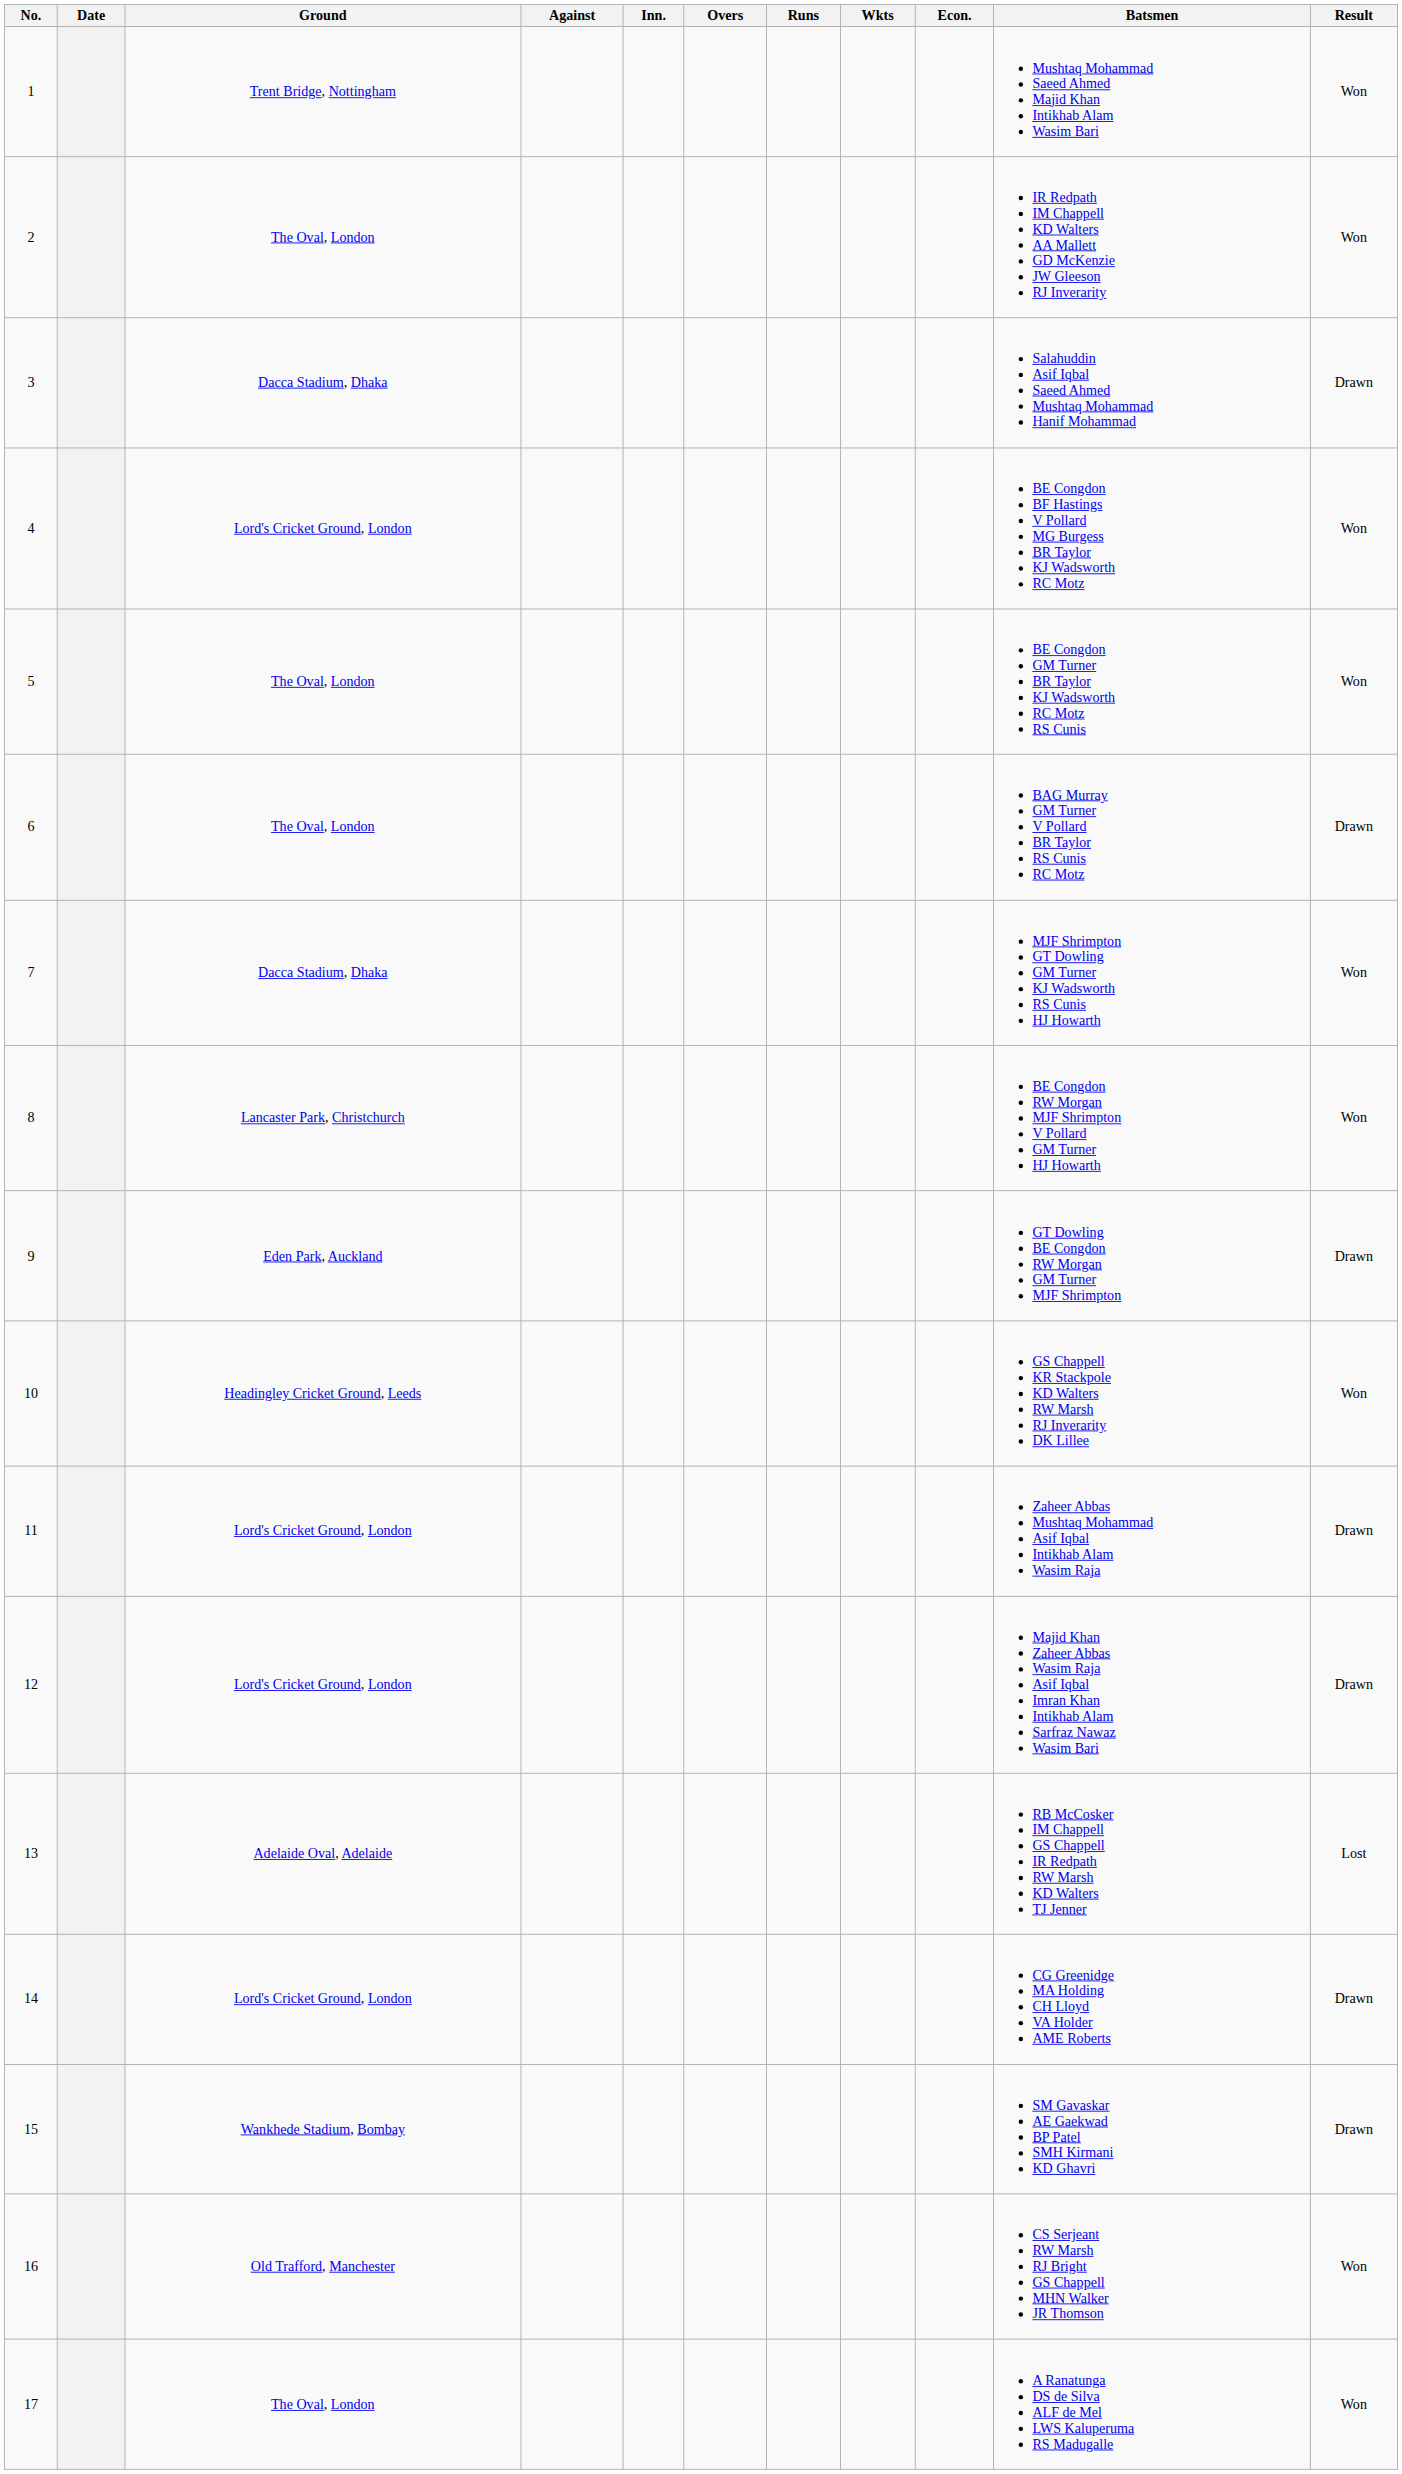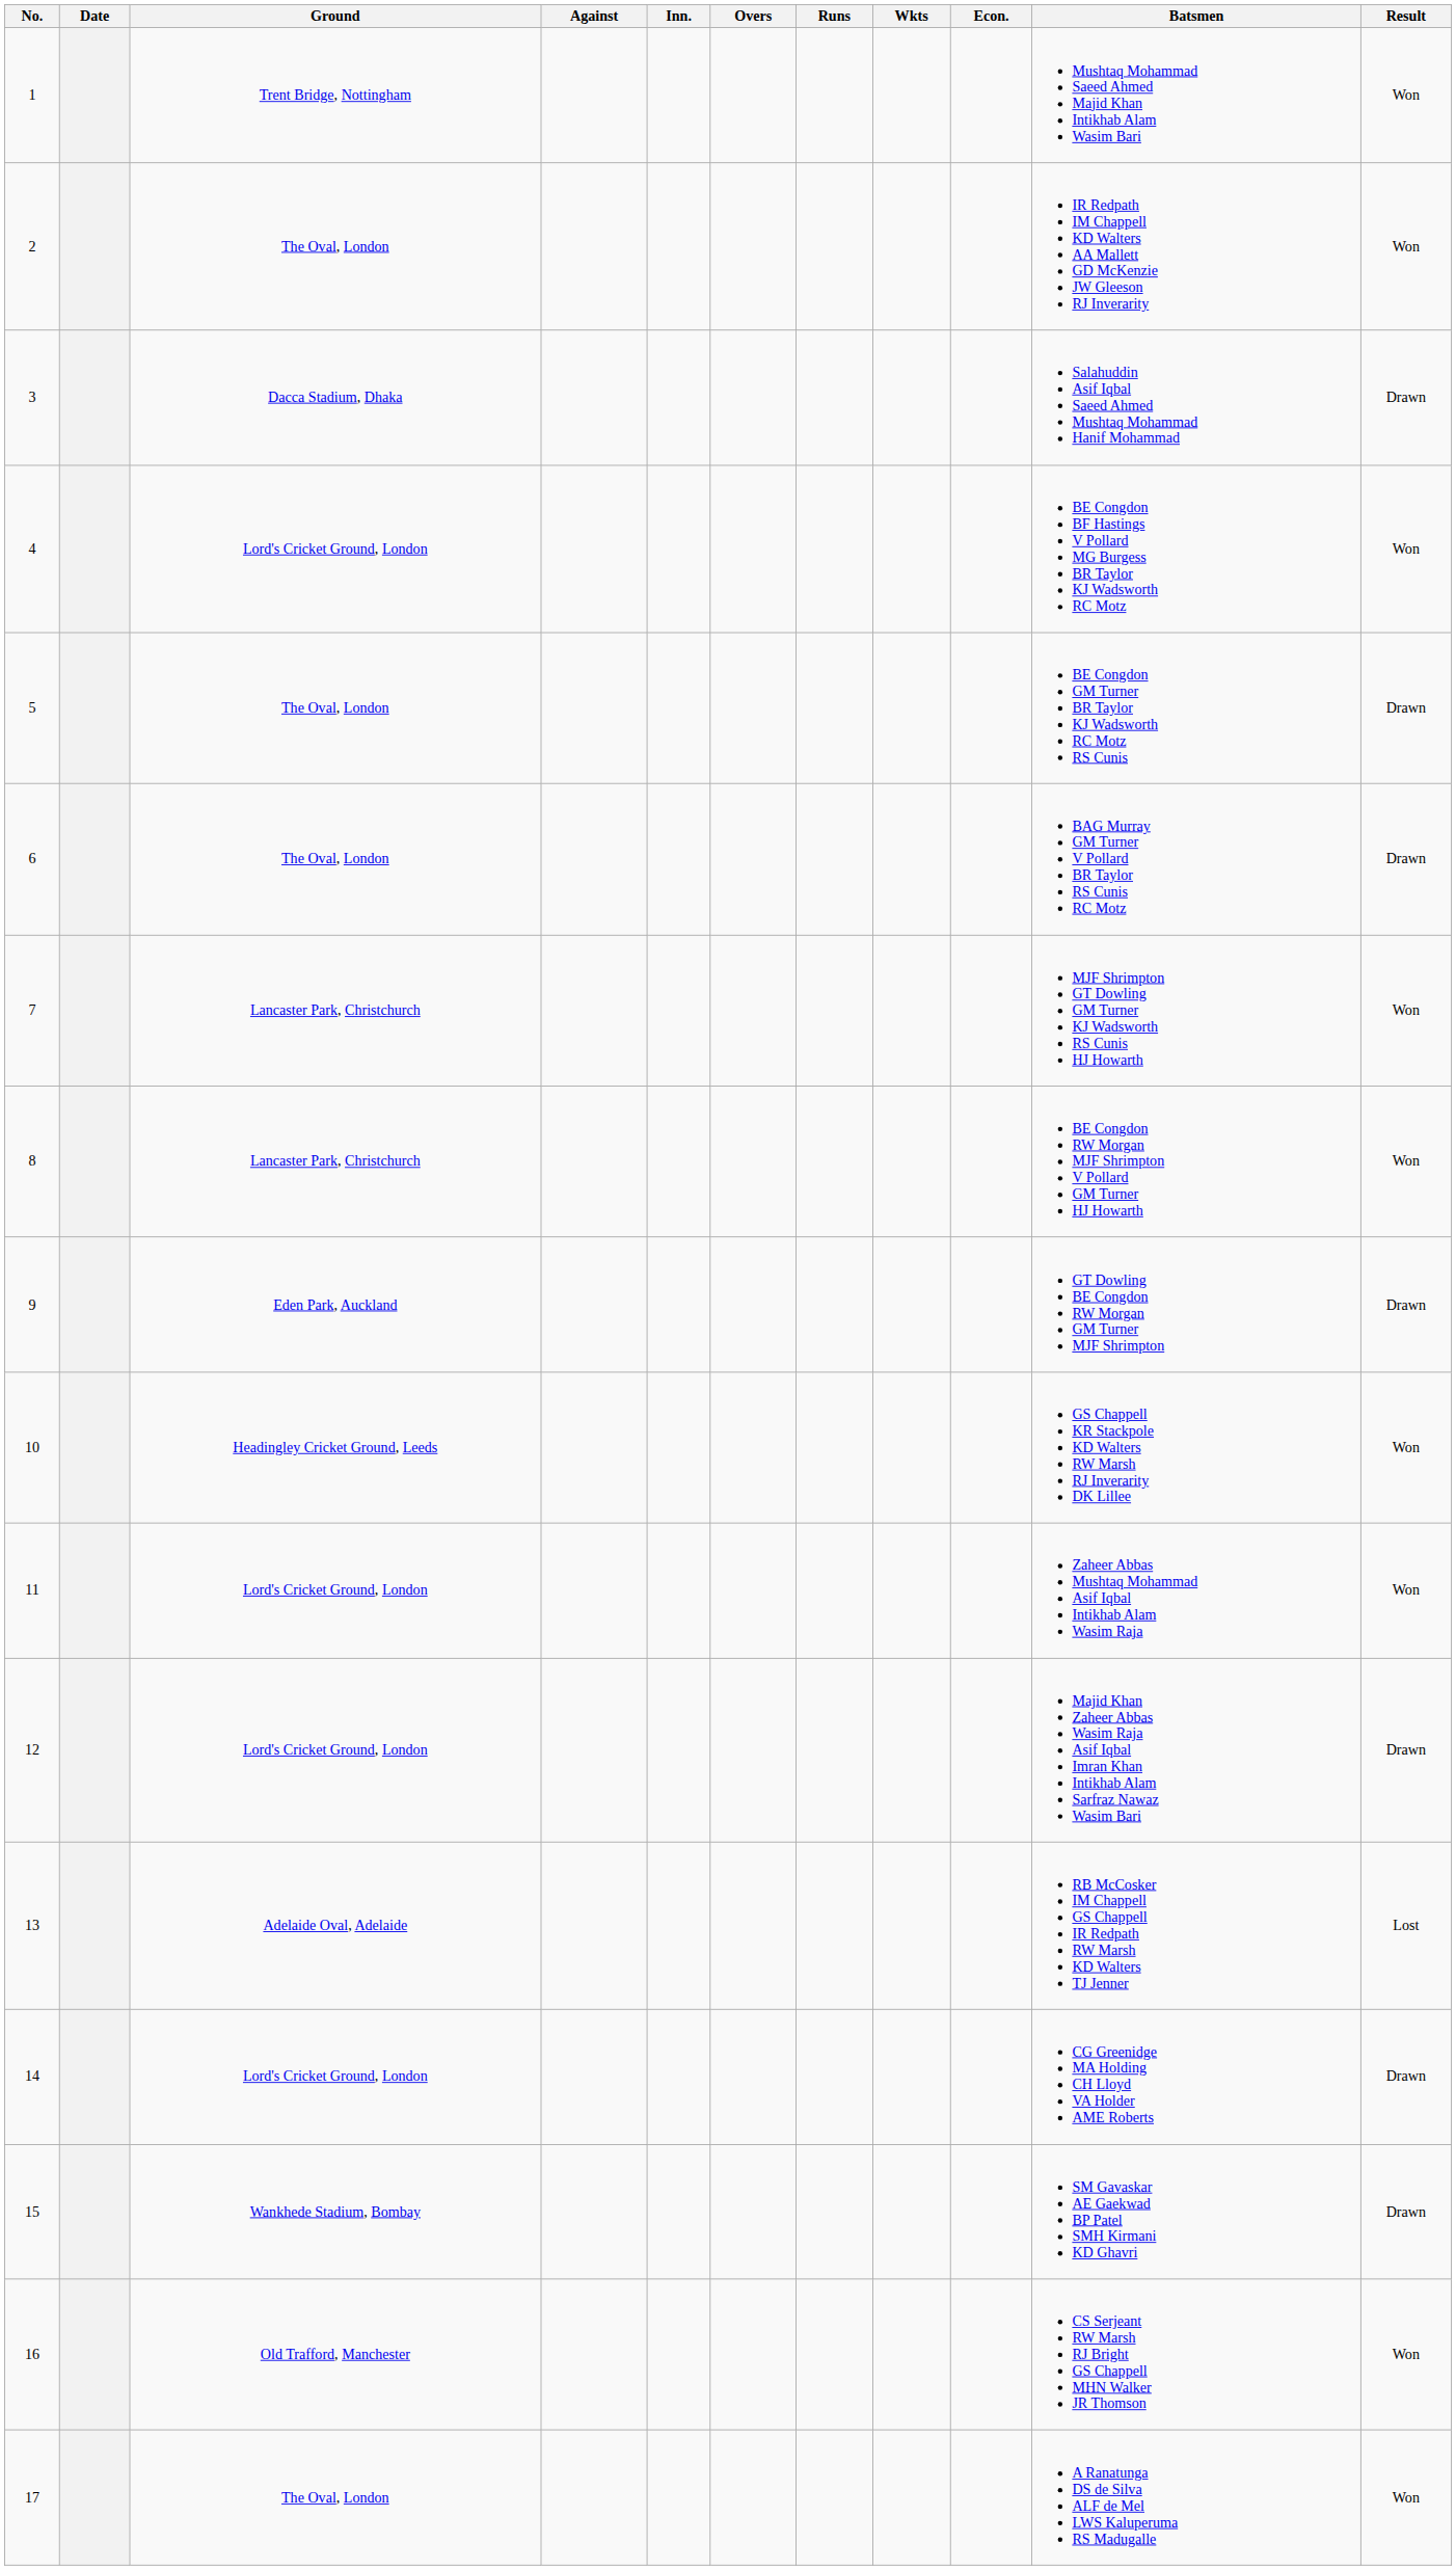 <table class="wikitable plainrowheaders sortable" style="width: 100%;">
 <tr align=center>
 <th scope="col" class="unsortable">No.</th>
 <th scope="col">Date</th>
 <th scope="col">Ground</th>
 <th scope="col">Against</th>
 <th scope="col">Inn.</th>
 <th scope="col">Overs</th>
 <th scope="col">Runs</th>
 <th scope="col">Wkts</th>
 <th scope="col">Econ.</th>
 <th scope="col" class="unsortable">Batsmen</th>
 <th>Result</th>
 </tr>
 <tr align=center>
 <td>1</td>
 <th scope="row"></th>
 <td><a href='#'>Trent Bridge</a>, <a href='#'>Nottingham</a></td>
 <td></td>
 <td></td>
 <td></td>
 <td></td>
 <td></td>
 <td></td>
 <td align=left><br><ul><li><a href='#'>Mushtaq Mohammad</a></li><li><a href='#'>Saeed Ahmed</a></li><li><a href='#'>Majid Khan</a></li><li><a href='#'>Intikhab Alam</a></li><li><a href='#'>Wasim Bari</a></li></ul></td>
 <td>Won</td>
 </tr>
 <tr align=center>
 <td>2</td>
 <th scope="row"></th>
 <td><a href='#'>The Oval</a>, <a href='#'>London</a></td>
 <td></td>
 <td></td>
 <td></td>
 <td></td>
 <td></td>
 <td></td>
 <td align=left><br><ul><li><a href='#'>IR Redpath</a></li><li><a href='#'>IM Chappell</a></li><li><a href='#'>KD Walters</a></li><li><a href='#'>AA Mallett</a></li><li><a href='#'>GD McKenzie</a></li><li><a href='#'>JW Gleeson</a></li><li><a href='#'>RJ Inverarity</a></li></ul></td>
 <td>Won</td>
 </tr>
 <tr align=center>
 <td>3</td>
 <th scope="row"></th>
 <td><a href='#'>Dacca Stadium</a>, <a href='#'>Dhaka</a></td>
 <td></td>
 <td></td>
 <td></td>
 <td></td>
 <td></td>
 <td></td>
 <td align=left><br><ul><li><a href='#'>Salahuddin</a></li><li><a href='#'>Asif Iqbal</a></li><li><a href='#'>Saeed Ahmed</a></li><li><a href='#'>Mushtaq Mohammad</a></li><li><a href='#'>Hanif Mohammad</a></li></ul></td>
 <td>Drawn</td>
 </tr>
 <tr align=center>
 <td>4</td>
 <th scope="row"> </th>
 <td><a href='#'>Lord's Cricket Ground</a>, <a href='#'>London</a></td>
 <td></td>
 <td></td>
 <td></td>
 <td></td>
 <td></td>
 <td></td>
 <td align=left><br><ul><li><a href='#'>BE Congdon</a></li><li><a href='#'>BF Hastings</a></li><li><a href='#'>V Pollard</a></li><li><a href='#'>MG Burgess</a></li><li><a href='#'>BR Taylor</a></li><li><a href='#'>KJ Wadsworth</a></li><li><a href='#'>RC Motz</a></li></ul></td>
 <td>Won</td>
 </tr>
 <tr align=center>
 <td>5</td>
 <th scope="row"> </th>
 <td><a href='#'>The Oval</a>, <a href='#'>London</a></td>
 <td></td>
 <td></td>
 <td></td>
 <td></td>
 <td></td>
 <td></td>
 <td align=left><br><ul><li><a href='#'>BE Congdon</a></li><li><a href='#'>GM Turner</a></li><li><a href='#'>BR Taylor</a></li><li><a href='#'>KJ Wadsworth</a></li><li><a href='#'>RC Motz</a></li><li><a href='#'>RS Cunis</a></li></ul></td>
-<td>Won</td>
+<td>Drawn</td>
 </tr>
 <tr align=center>
 <td>6</td>
 <th scope="row"> </th>
 <td><a href='#'>The Oval</a>, <a href='#'>London</a></td>
 <td></td>
 <td></td>
 <td></td>
 <td></td>
 <td></td>
 <td></td>
 <td align=left><br><ul><li><a href='#'>BAG Murray</a></li><li><a href='#'>GM Turner</a></li><li><a href='#'>V Pollard</a></li><li><a href='#'>BR Taylor</a></li><li><a href='#'>RS Cunis</a></li><li><a href='#'>RC Motz</a></li></ul></td>
 <td>Drawn</td>
 </tr>
 <tr align=center>
 <td>7</td>
 <th scope="row"> </th>
-<td><a href='#'>Dacca Stadium</a>, <a href='#'>Dhaka</a></td>
+<td><a href='#'>Lancaster Park</a>, <a href='#'>Christchurch</a></td>
 <td></td>
 <td></td>
 <td></td>
 <td></td>
 <td></td>
 <td></td>
 <td align=left><br><ul><li><a href='#'>MJF Shrimpton</a></li><li><a href='#'>GT Dowling</a></li><li><a href='#'>GM Turner</a></li><li><a href='#'>KJ Wadsworth</a></li><li><a href='#'>RS Cunis</a></li><li><a href='#'>HJ Howarth</a></li></ul></td>
 <td>Won</td>
 </tr>
 <tr align=center>
 <td>8</td>
 <th scope="row"> </th>
 <td><a href='#'>Lancaster Park</a>, <a href='#'>Christchurch</a></td>
 <td></td>
 <td></td>
 <td></td>
 <td></td>
 <td></td>
 <td></td>
 <td align=left><br><ul><li><a href='#'>BE Congdon</a></li><li><a href='#'>RW Morgan</a></li><li><a href='#'>MJF Shrimpton</a></li><li><a href='#'>V Pollard</a></li><li><a href='#'>GM Turner</a></li><li><a href='#'>HJ Howarth</a></li></ul></td>
 <td>Won</td>
 </tr>
 <tr align=center>
 <td>9</td>
 <th scope="row"></th>
 <td><a href='#'>Eden Park</a>, <a href='#'>Auckland</a></td>
 <td></td>
 <td></td>
 <td></td>
 <td></td>
 <td></td>
 <td></td>
 <td align=left><br><ul><li><a href='#'>GT Dowling</a></li><li><a href='#'>BE Congdon</a></li><li><a href='#'>RW Morgan</a></li><li><a href='#'>GM Turner</a></li><li><a href='#'>MJF Shrimpton</a></li></ul></td>
 <td>Drawn</td>
 </tr>
 <tr align=center>
 <td>10</td>
 <th scope="row"> </th>
 <td><a href='#'>Headingley Cricket Ground</a>, <a href='#'>Leeds</a></td>
 <td></td>
 <td></td>
 <td></td>
 <td></td>
 <td></td>
 <td></td>
 <td align=left><br><ul><li><a href='#'>GS Chappell</a></li><li><a href='#'>KR Stackpole</a></li><li><a href='#'>KD Walters</a></li><li><a href='#'>RW Marsh</a></li><li><a href='#'>RJ Inverarity</a></li><li><a href='#'>DK Lillee</a></li></ul></td>
 <td>Won</td>
 </tr>
 <tr align=center>
 <td>11</td>
 <th scope="row"> </th>
 <td><a href='#'>Lord's Cricket Ground</a>, <a href='#'>London</a></td>
 <td></td>
 <td></td>
 <td></td>
 <td></td>
 <td></td>
 <td></td>
 <td align=left><br><ul><li><a href='#'>Zaheer Abbas</a></li><li><a href='#'>Mushtaq Mohammad</a></li><li><a href='#'>Asif Iqbal</a></li><li><a href='#'>Intikhab Alam</a></li><li><a href='#'>Wasim Raja</a></li></ul></td>
-<td>Drawn</td>
+<td>Won</td>
 </tr>
 <tr align=center>
 <td>12</td>
 <th scope="row"> </th>
 <td><a href='#'>Lord's Cricket Ground</a>, <a href='#'>London</a></td>
 <td></td>
 <td></td>
 <td></td>
 <td></td>
 <td></td>
 <td></td>
 <td align=left><br><ul><li><a href='#'>Majid Khan</a></li><li><a href='#'>Zaheer Abbas</a></li><li><a href='#'>Wasim Raja</a></li><li><a href='#'>Asif Iqbal</a></li><li><a href='#'>Imran Khan</a></li><li><a href='#'>Intikhab Alam</a></li><li><a href='#'>Sarfraz Nawaz</a></li><li><a href='#'>Wasim Bari</a></li></ul></td>
 <td>Drawn</td>
 </tr>
 <tr align=center>
 <td>13</td>
 <th scope="row"> </th>
 <td><a href='#'>Adelaide Oval</a>, <a href='#'>Adelaide</a></td>
 <td></td>
 <td></td>
 <td></td>
 <td></td>
 <td></td>
 <td></td>
 <td align=left><br><ul><li><a href='#'>RB McCosker</a></li><li><a href='#'>IM Chappell</a></li><li><a href='#'>GS Chappell</a></li><li><a href='#'>IR Redpath</a></li><li><a href='#'>RW Marsh</a></li><li><a href='#'>KD Walters</a></li><li><a href='#'>TJ Jenner</a></li></ul></td>
 <td>Lost</td>
 </tr>
 <tr align=center>
 <td>14</td>
 <th scope="row"></th>
 <td><a href='#'>Lord's Cricket Ground</a>, <a href='#'>London</a></td>
 <td></td>
 <td></td>
 <td></td>
 <td></td>
 <td></td>
 <td></td>
 <td align=left><br><ul><li><a href='#'>CG Greenidge</a></li><li><a href='#'>MA Holding</a></li><li><a href='#'>CH Lloyd</a></li><li><a href='#'>VA Holder</a></li><li><a href='#'>AME Roberts</a></li></ul></td>
 <td>Drawn</td>
 </tr>
 <tr align=center>
 <td>15</td>
 <th scope="row"></th>
 <td><a href='#'>Wankhede Stadium</a>, <a href='#'>Bombay</a></td>
 <td></td>
 <td></td>
 <td></td>
 <td></td>
 <td></td>
 <td></td>
 <td align=left><br><ul><li><a href='#'>SM Gavaskar</a></li><li><a href='#'>AE Gaekwad</a></li><li><a href='#'>BP Patel</a></li><li><a href='#'>SMH Kirmani</a></li><li><a href='#'>KD Ghavri</a></li></ul></td>
 <td>Drawn</td>
 </tr>
 <tr align=center>
 <td>16</td>
 <th scope="row"></th>
 <td><a href='#'>Old Trafford</a>, <a href='#'>Manchester</a></td>
 <td></td>
 <td></td>
 <td></td>
 <td></td>
 <td></td>
 <td></td>
 <td align=left><br><ul><li><a href='#'>CS Serjeant</a></li><li><a href='#'>RW Marsh</a></li><li><a href='#'>RJ Bright</a></li><li><a href='#'>GS Chappell</a></li><li><a href='#'>MHN Walker</a></li><li><a href='#'>JR Thomson</a></li></ul></td>
 <td>Won</td>
 </tr>
 <tr align=center>
 <td>17</td>
 <th scope="row"></th>
 <td><a href='#'>The Oval</a>, <a href='#'>London</a></td>
 <td></td>
 <td></td>
 <td></td>
 <td></td>
 <td></td>
 <td></td>
 <td align=left><br><ul><li><a href='#'>A Ranatunga</a></li><li><a href='#'>DS de Silva</a></li><li><a href='#'>ALF de Mel</a></li><li><a href='#'>LWS Kaluperuma</a></li><li><a href='#'>RS Madugalle</a></li></ul></td>
 <td>Won</td>
 </tr>
 </table>
